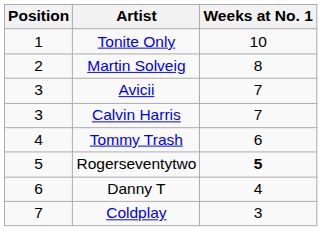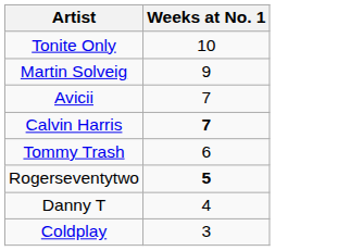 <table class="wikitable">
 <tr>
-<th style="text-align: center;">Position</th>
 <th style="text-align: center;">Artist</th>
 <th style="text-align: center;">Weeks at No. 1</th>
 </tr>
 <tr>
-<td style="text-align: center;">1</td>
 <td style="text-align: center;"><a href='#'>Tonite Only</a></td>
 <td style="text-align: center;">10</td>
 </tr>
 <tr>
-<td style="text-align: center;">2</td>
 <td style="text-align: center;"><a href='#'>Martin Solveig</a></td>
-<td style="text-align: center;">8</td>
+<td style="text-align: center;">9</td>
 </tr>
 <tr>
-<td style="text-align: center;">3</td>
 <td style="text-align: center;"><a href='#'>Avicii</a></td>
 <td style="text-align: center;">7</td>
 </tr>
 <tr>
-<td style="text-align: center;">3</td>
 <td style="text-align: center;"><a href='#'>Calvin Harris</a></td>
-<td style="text-align: center;">7</td>
+<td style="text-align: center;"><strong>7</strong></td>
 </tr>
 <tr>
-<td style="text-align: center;">4</td>
 <td style="text-align: center;"><a href='#'>Tommy Trash</a></td>
 <td style="text-align: center;">6</td>
 </tr>
 <tr>
-<td style="text-align: center;">5</td>
 <td style="text-align: center;">Rogerseventytwo</td>
 <td style="text-align: center;"><strong>5</strong></td>
 </tr>
 <tr>
-<td style="text-align: center;">6</td>
 <td style="text-align: center;">Danny T</td>
 <td style="text-align: center;">4</td>
 </tr>
 <tr>
-<td style="text-align: center;">7</td>
 <td style="text-align: center;"><a href='#'>Coldplay</a></td>
 <td style="text-align: center;">3</td>
 </tr>
 </table>
